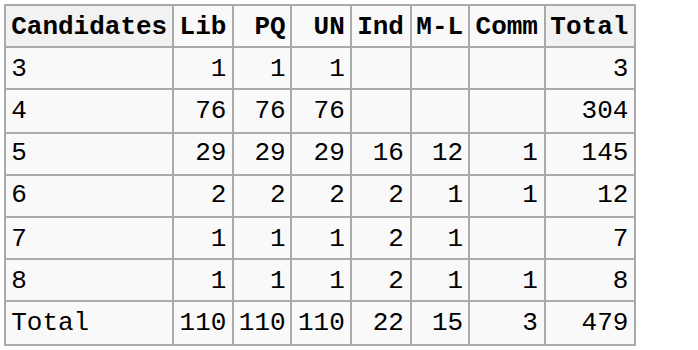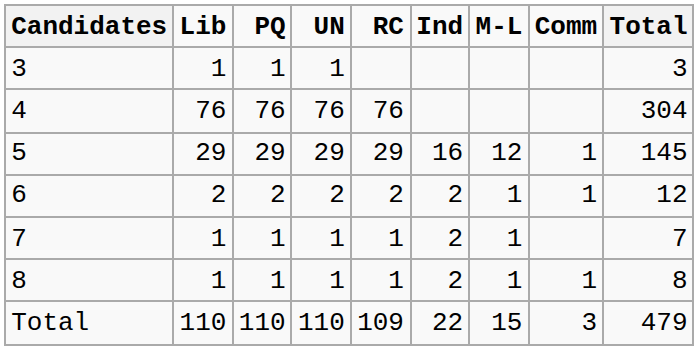 <table class="wikitable" style="text-align:right;">
 <tr>
 <th>Candidates</th>
 <td><strong>Lib</strong></td>
 <td><strong>PQ</strong></td>
 <td><strong>UN</strong></td>
+<td><strong>RC</strong></td>
 <td><strong>Ind</strong></td>
 <td><strong>M-L</strong></td>
 <td><strong>Comm</strong></td>
 <th>Total</th>
 </tr>
 <tr>
 <td style="text-align:left;">3</td>
 <td>1</td>
 <td>1</td>
 <td>1</td>
 <td></td>
 <td></td>
 <td></td>
+<td></td>
 <td>3</td>
 </tr>
 <tr>
 <td style="text-align:left;">4</td>
+<td>76</td>
 <td>76</td>
 <td>76</td>
 <td>76</td>
 <td></td>
 <td></td>
 <td></td>
 <td>304</td>
 </tr>
 <tr>
 <td style="text-align:left;">5</td>
+<td>29</td>
 <td>29</td>
 <td>29</td>
 <td>29</td>
 <td>16</td>
 <td>12</td>
 <td>1</td>
 <td>145</td>
 </tr>
 <tr>
 <td style="text-align:left;">6</td>
 <td>2</td>
 <td>2</td>
 <td>2</td>
 <td>2</td>
+<td>2</td>
 <td>1</td>
 <td>1</td>
 <td>12</td>
 </tr>
 <tr>
 <td style="text-align:left;">7</td>
+<td>1</td>
 <td>1</td>
 <td>1</td>
 <td>1</td>
 <td>2</td>
 <td>1</td>
 <td></td>
 <td>7</td>
 </tr>
 <tr>
 <td style="text-align:left;">8</td>
 <td>1</td>
 <td>1</td>
 <td>1</td>
+<td>1</td>
 <td>2</td>
 <td>1</td>
 <td>1</td>
 <td>8</td>
 </tr>
 <tr>
 <td style="text-align:left;">Total</td>
 <td>110</td>
 <td>110</td>
 <td>110</td>
+<td>109</td>
 <td>22</td>
 <td>15</td>
 <td>3</td>
 <td>479</td>
 </tr>
 </table>
